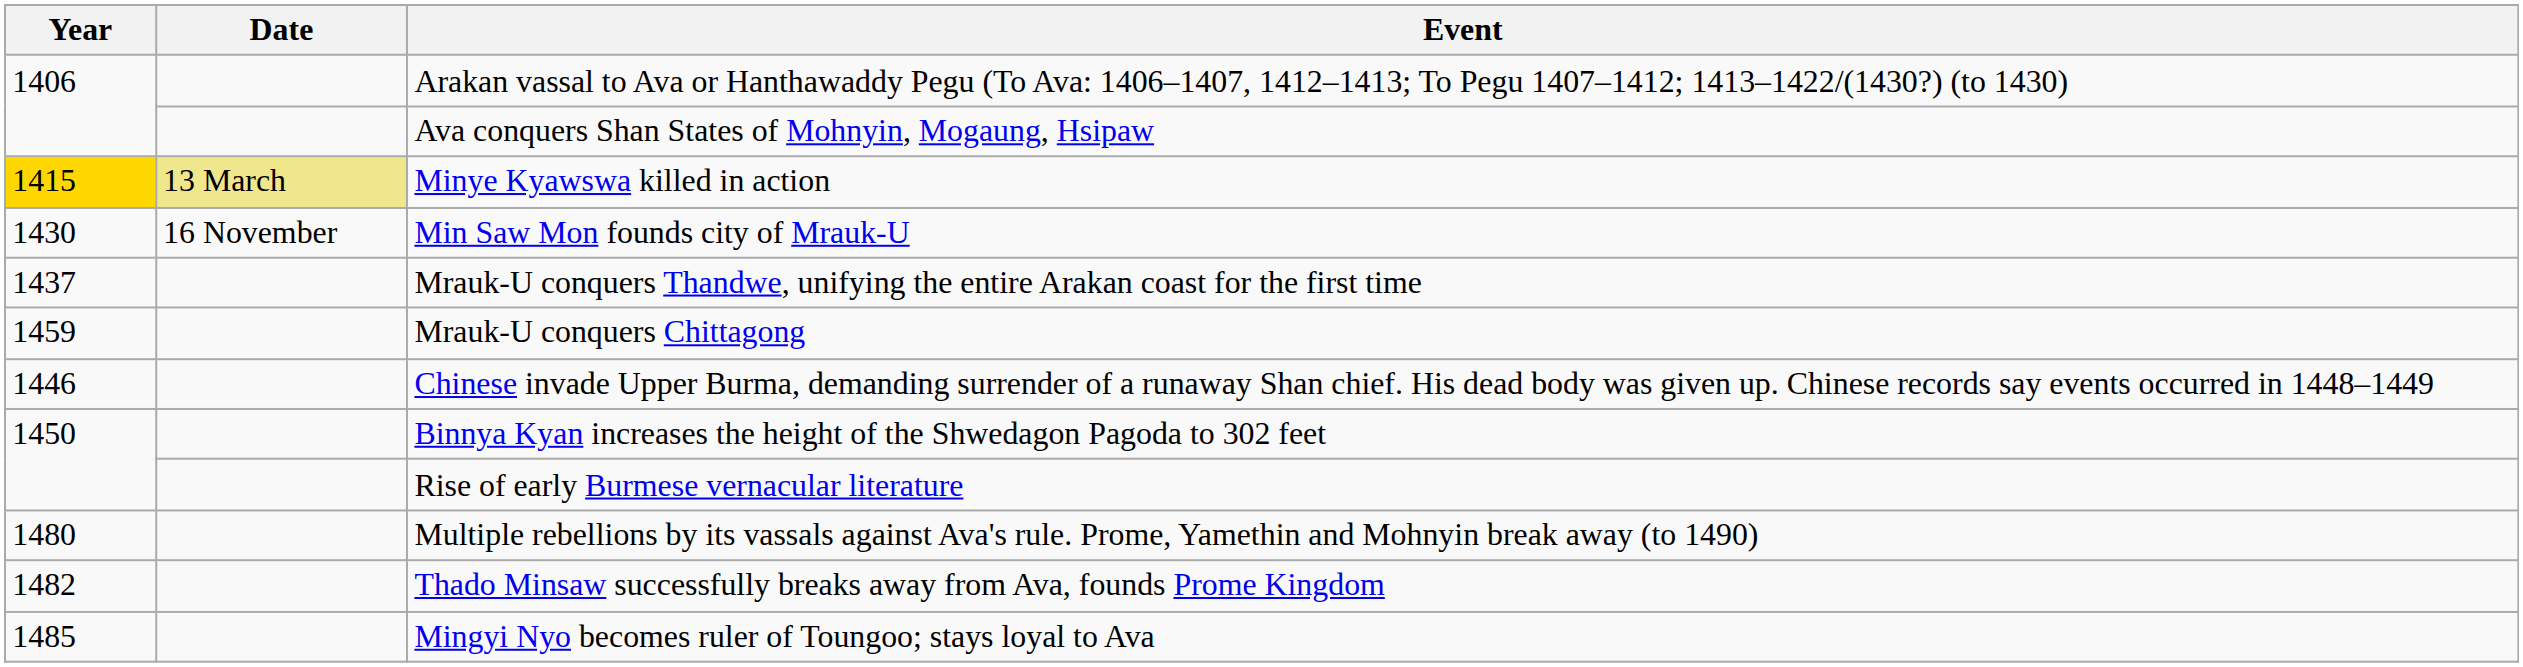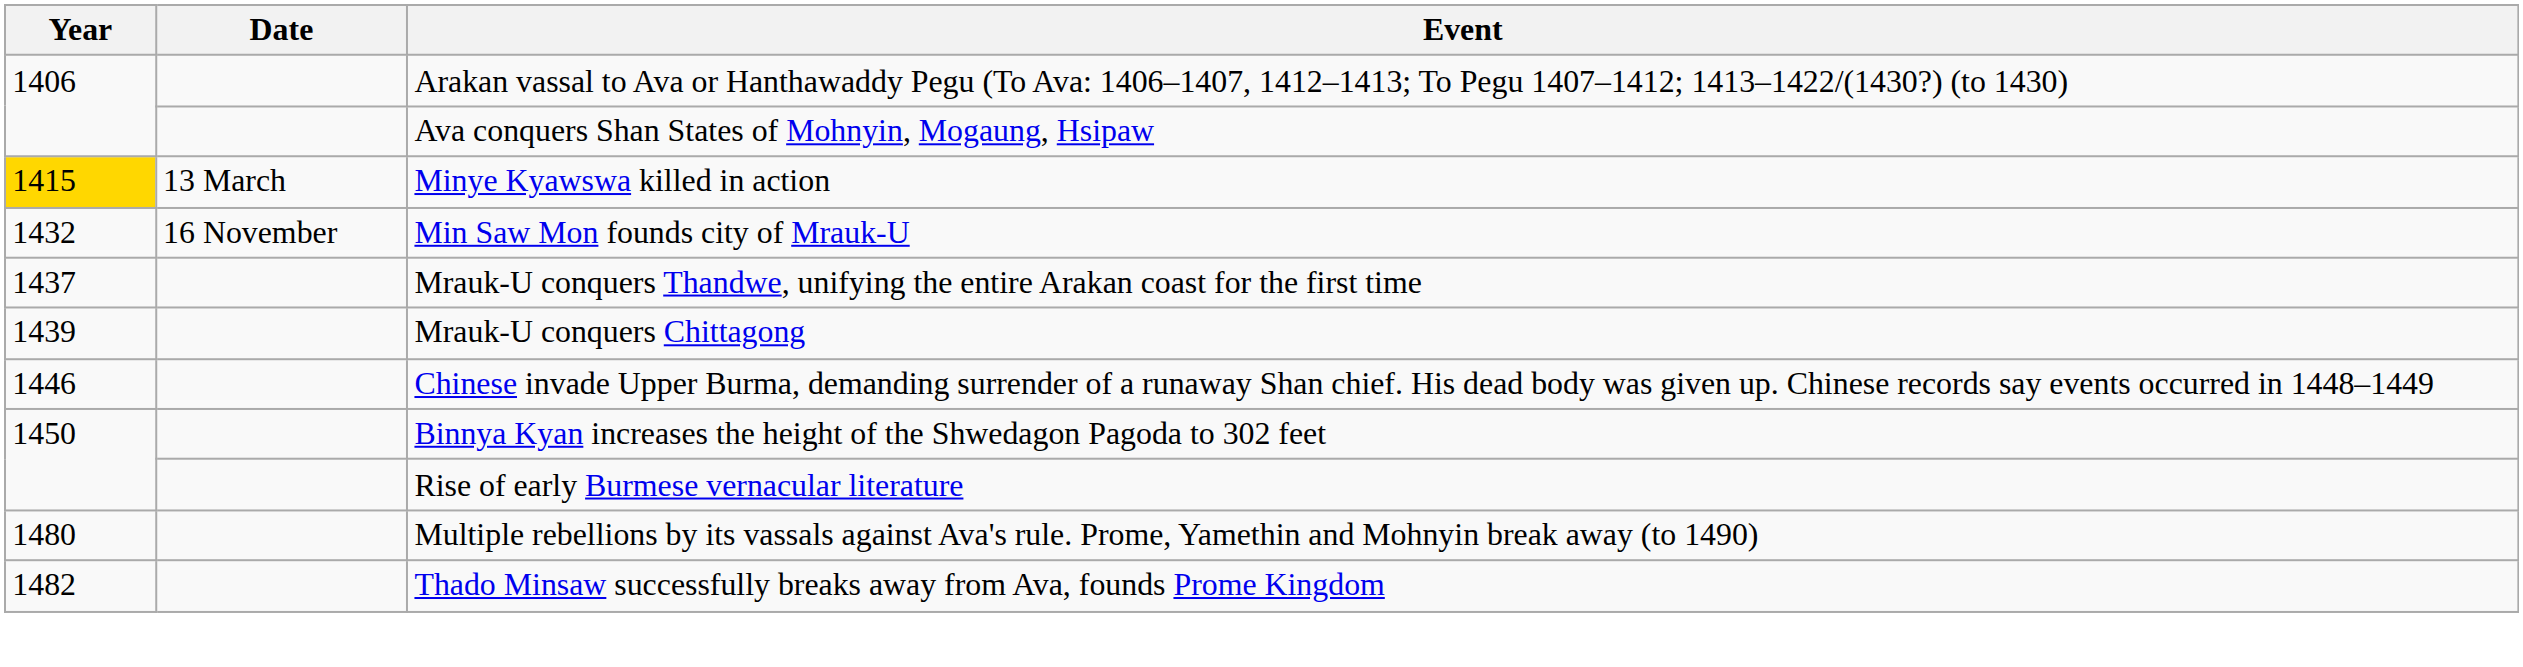 <table class="wikitable" width="100%">
 <tr>
 <th style="width:6%">Year</th>
 <th style="width:10%">Date</th>
 <th>Event</th>
 </tr>
 <tr>
 <td rowspan="2" valign="top">1406</td>
 <td></td>
 <td>Arakan vassal to Ava or Hanthawaddy Pegu (To Ava: 1406–1407, 1412–1413; To Pegu 1407–1412; 1413–1422/(1430?) (to 1430)</td>
 </tr>
 <tr>
 <td></td>
 <td>Ava conquers Shan States of <a href='#'>Mohnyin</a>, <a href='#'>Mogaung</a>, <a href='#'>Hsipaw</a></td>
 </tr>
 <tr>
 <td style="background: gold;">1415</td>
-<td style="background: khaki;">13 March</td>
+<td>13 March</td>
 <td><a href='#'>Minye Kyawswa</a> killed in action</td>
 </tr>
 <tr>
-<td>1430</td>
+<td>1432</td>
 <td>16 November</td>
 <td><a href='#'>Min Saw Mon</a> founds city of <a href='#'>Mrauk-U</a></td>
 </tr>
 <tr>
 <td>1437</td>
 <td></td>
 <td>Mrauk-U conquers <a href='#'>Thandwe</a>, unifying the entire Arakan coast for the first time</td>
 </tr>
 <tr>
-<td>1459</td>
+<td>1439</td>
 <td></td>
 <td>Mrauk-U conquers <a href='#'>Chittagong</a></td>
 </tr>
 <tr>
 <td>1446</td>
 <td></td>
 <td><a href='#'>Chinese</a> invade Upper Burma, demanding surrender of a runaway Shan chief. His dead body was given up. Chinese records say events occurred in 1448–1449</td>
 </tr>
 <tr>
 <td rowspan="2" valign="top">1450</td>
 <td></td>
 <td><a href='#'>Binnya Kyan</a> increases the height of the Shwedagon Pagoda to 302 feet</td>
 </tr>
 <tr>
 <td></td>
 <td>Rise of early <a href='#'>Burmese vernacular literature</a></td>
 </tr>
 <tr>
 <td>1480</td>
 <td></td>
 <td>Multiple rebellions by its vassals against Ava's rule.  Prome, Yamethin and Mohnyin break away (to 1490)</td>
 </tr>
 <tr>
 <td>1482</td>
 <td></td>
 <td><a href='#'>Thado Minsaw</a> successfully breaks away from Ava, founds <a href='#'>Prome Kingdom</a></td>
 </tr>
-<tr>
-<td>1485</td>
-<td></td>
-<td><a href='#'>Mingyi Nyo</a> becomes ruler of Toungoo; stays loyal to Ava</td>
-</tr>
 </table>
